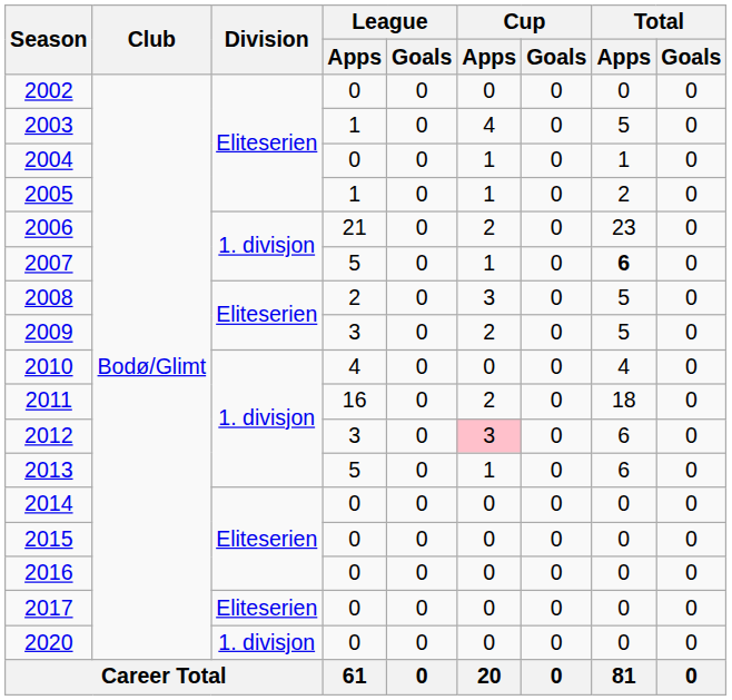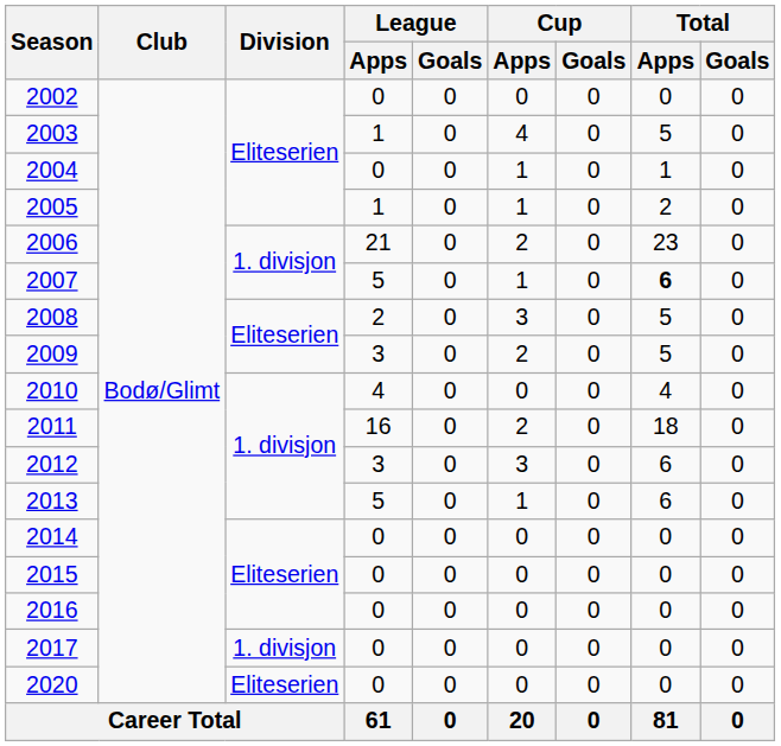 <table class="wikitable" style="text-align: center;">
 <tr>
 <th rowspan="2">Season</th>
 <th rowspan="2">Club</th>
 <th rowspan="2">Division</th>
 <th colspan="2">League</th>
 <th colspan="2">Cup</th>
 <th colspan="2">Total</th>
 </tr>
 <tr>
 <th>Apps</th>
 <th>Goals</th>
 <th>Apps</th>
 <th>Goals</th>
 <th>Apps</th>
 <th>Goals</th>
 </tr>
 <tr>
 <td><a href='#'>2002</a></td>
 <td rowspan="17" valign="center"><a href='#'>Bodø/Glimt</a></td>
 <td rowspan="4" valign="center"><a href='#'>Eliteserien</a></td>
 <td>0</td>
 <td>0</td>
 <td>0</td>
 <td>0</td>
 <td>0</td>
 <td>0</td>
 </tr>
 <tr>
 <td><a href='#'>2003</a></td>
 <td>1</td>
 <td>0</td>
 <td>4</td>
 <td>0</td>
 <td>5</td>
 <td>0</td>
 </tr>
 <tr>
 <td><a href='#'>2004</a></td>
 <td>0</td>
 <td>0</td>
 <td>1</td>
 <td>0</td>
 <td>1</td>
 <td>0</td>
 </tr>
 <tr>
 <td><a href='#'>2005</a></td>
 <td>1</td>
 <td>0</td>
 <td>1</td>
 <td>0</td>
 <td>2</td>
 <td>0</td>
 </tr>
 <tr>
 <td><a href='#'>2006</a></td>
 <td rowspan="2" valign="center"><a href='#'>1. divisjon</a></td>
 <td>21</td>
 <td>0</td>
 <td>2</td>
 <td>0</td>
 <td>23</td>
 <td>0</td>
 </tr>
 <tr>
 <td><a href='#'>2007</a></td>
 <td>5</td>
 <td>0</td>
 <td>1</td>
 <td>0</td>
 <td><strong>6</strong></td>
 <td>0</td>
 </tr>
 <tr>
 <td><a href='#'>2008</a></td>
 <td rowspan="2" valign="center"><a href='#'>Eliteserien</a></td>
 <td>2</td>
 <td>0</td>
 <td>3</td>
 <td>0</td>
 <td>5</td>
 <td>0</td>
 </tr>
 <tr>
 <td><a href='#'>2009</a></td>
 <td>3</td>
 <td>0</td>
 <td>2</td>
 <td>0</td>
 <td>5</td>
 <td>0</td>
 </tr>
 <tr>
 <td><a href='#'>2010</a></td>
 <td rowspan="4" valign="center"><a href='#'>1. divisjon</a></td>
 <td>4</td>
 <td>0</td>
 <td>0</td>
 <td>0</td>
 <td>4</td>
 <td>0</td>
 </tr>
 <tr>
 <td><a href='#'>2011</a></td>
 <td>16</td>
 <td>0</td>
 <td>2</td>
 <td>0</td>
 <td>18</td>
 <td>0</td>
 </tr>
 <tr>
 <td><a href='#'>2012</a></td>
 <td>3</td>
 <td>0</td>
-<td style="background: pink;">3</td>
+<td>3</td>
 <td>0</td>
 <td>6</td>
 <td>0</td>
 </tr>
 <tr>
 <td><a href='#'>2013</a></td>
 <td>5</td>
 <td>0</td>
 <td>1</td>
 <td>0</td>
 <td>6</td>
 <td>0</td>
 </tr>
 <tr>
 <td><a href='#'>2014</a></td>
 <td rowspan="3" valign="center"><a href='#'>Eliteserien</a></td>
 <td>0</td>
 <td>0</td>
 <td>0</td>
 <td>0</td>
 <td>0</td>
 <td>0</td>
 </tr>
 <tr>
 <td><a href='#'>2015</a></td>
 <td>0</td>
 <td>0</td>
 <td>0</td>
 <td>0</td>
 <td>0</td>
 <td>0</td>
 </tr>
 <tr>
 <td><a href='#'>2016</a></td>
 <td>0</td>
 <td>0</td>
 <td>0</td>
 <td>0</td>
 <td>0</td>
 <td>0</td>
 </tr>
 <tr>
 <td><a href='#'>2017</a></td>
-<td rowspan="1" valign="center"><a href='#'>Eliteserien</a></td>
+<td rowspan="1" valign="center"><a href='#'>1. divisjon</a></td>
 <td>0</td>
 <td>0</td>
 <td>0</td>
 <td>0</td>
 <td>0</td>
 <td>0</td>
 </tr>
 <tr>
 <td><a href='#'>2020</a></td>
-<td rowspan="1" valign="center"><a href='#'>1. divisjon</a></td>
+<td rowspan="1" valign="center"><a href='#'>Eliteserien</a></td>
 <td>0</td>
 <td>0</td>
 <td>0</td>
 <td>0</td>
 <td>0</td>
 <td>0</td>
 </tr>
 <tr>
 <th colspan="3">Career Total</th>
 <th>61</th>
 <th>0</th>
 <th>20</th>
 <th>0</th>
 <th>81</th>
 <th>0</th>
 </tr>
 </table>
